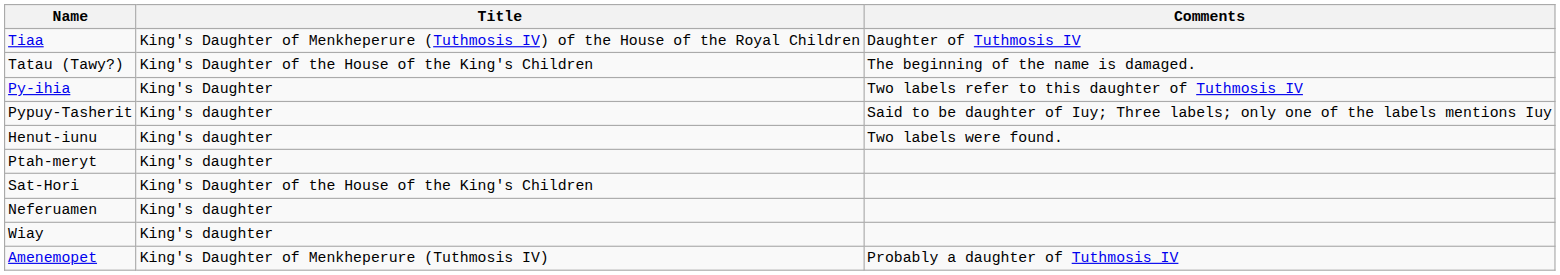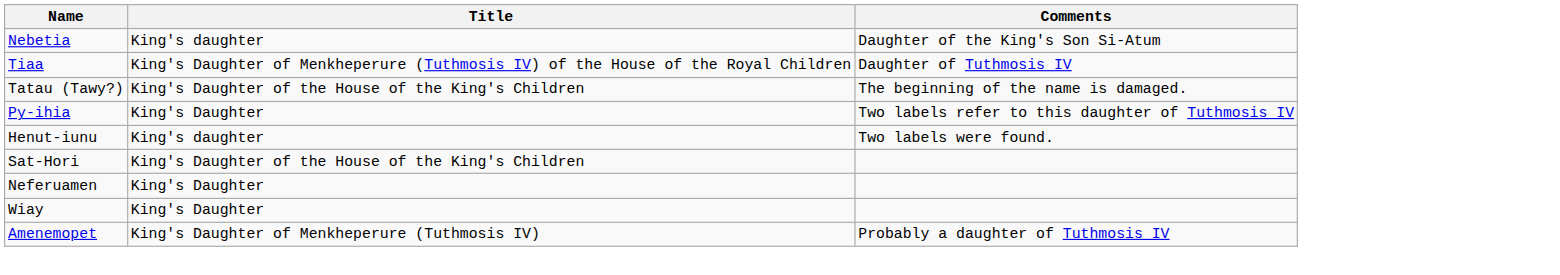 <table class="wikitable">
 <tr>
 <th>Name</th>
 <th>Title</th>
 <th>Comments</th>
+</tr>
+<tr>
+<td><a href='#'>Nebetia</a></td>
+<td>King's daughter</td>
+<td>Daughter of the King's Son Si-Atum</td>
 </tr>
 <tr>
 <td><a href='#'>Tiaa</a></td>
 <td>King's Daughter of Menkheperure (<a href='#'>Tuthmosis IV</a>) of the House of the Royal Children</td>
 <td>Daughter of <a href='#'>Tuthmosis IV</a></td>
 </tr>
 <tr>
 <td>Tatau (Tawy?)</td>
 <td>King's Daughter of the House of the King's Children</td>
 <td>The beginning of the name is damaged.</td>
 </tr>
 <tr>
 <td><a href='#'>Py-ihia</a></td>
 <td>King's Daughter</td>
 <td>Two labels refer to this daughter of <a href='#'>Tuthmosis IV</a></td>
 </tr>
 <tr>
-<td>Pypuy-Tasherit</td>
-<td>King's daughter</td>
-<td>Said to be daughter of Iuy; Three labels; only one of the labels mentions Iuy</td>
-</tr>
-<tr>
 <td>Henut-iunu</td>
 <td>King's daughter</td>
 <td>Two labels were found.</td>
-</tr>
-<tr>
-<td>Ptah-meryt</td>
-<td>King's daughter</td>
-<td></td>
 </tr>
 <tr>
 <td>Sat-Hori</td>
 <td>King's Daughter of the House of the King's Children</td>
 <td></td>
 </tr>
 <tr>
 <td>Neferuamen</td>
-<td>King's daughter</td>
+<td>King's Daughter</td>
 <td></td>
 </tr>
 <tr>
 <td>Wiay</td>
-<td>King's daughter</td>
+<td>King's Daughter</td>
 <td></td>
 </tr>
 <tr>
 <td><a href='#'>Amenemopet</a></td>
 <td>King's Daughter of Menkheperure (Tuthmosis IV)</td>
 <td>Probably a daughter of <a href='#'>Tuthmosis IV</a></td>
 </tr>
 </table>
